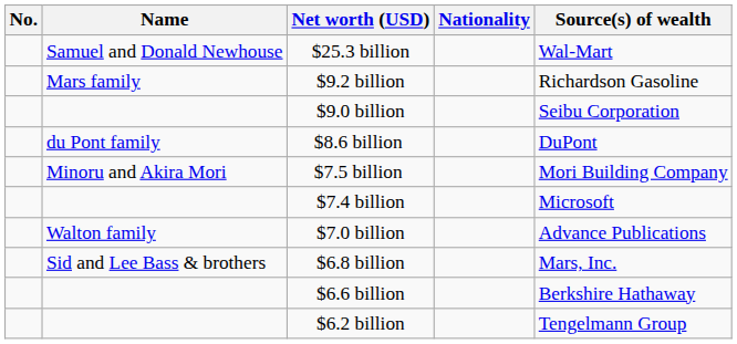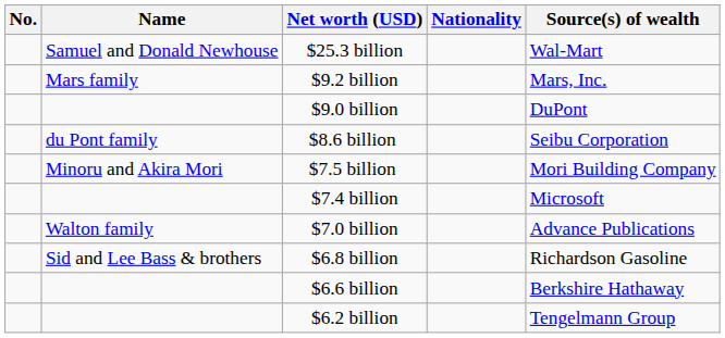 <table class="wikitable sortable">
 <tr>
 <th>No.</th>
 <th>Name</th>
 <th><a href='#'>Net worth</a> (<a href='#'>USD</a>)</th>
 <th><a href='#'>Nationality</a></th>
 <th>Source(s) of wealth</th>
 </tr>
 <tr>
 <td style="text-align:center;"> </td>
 <td><a href='#'>Samuel</a> and <a href='#'>Donald Newhouse</a></td>
 <td style="text-align:center;">$25.3 billion </td>
 <td></td>
 <td><a href='#'>Wal-Mart</a></td>
 </tr>
 <tr>
 <td style="text-align:center;"> </td>
 <td><a href='#'>Mars family</a></td>
 <td style="text-align:center;">$9.2 billion </td>
 <td></td>
-<td>Richardson Gasoline</td>
+<td><a href='#'>Mars, Inc.</a></td>
 </tr>
 <tr>
 <td style="text-align:center;"> </td>
 <td></td>
 <td style="text-align:center;">$9.0 billion </td>
 <td></td>
-<td><a href='#'>Seibu Corporation</a></td>
+<td><a href='#'>DuPont</a></td>
 </tr>
 <tr>
 <td style="text-align:center;"> </td>
 <td><a href='#'>du Pont family</a></td>
 <td style="text-align:center;">$8.6 billion </td>
 <td></td>
-<td><a href='#'>DuPont</a></td>
+<td><a href='#'>Seibu Corporation</a></td>
 </tr>
 <tr>
 <td style="text-align:center;"> </td>
 <td><a href='#'>Minoru</a> and <a href='#'>Akira Mori</a></td>
 <td style="text-align:center;">$7.5 billion </td>
 <td></td>
 <td><a href='#'>Mori Building Company</a></td>
 </tr>
 <tr>
 <td style="text-align:center;"> </td>
 <td></td>
 <td style="text-align:center;">$7.4 billion </td>
 <td></td>
 <td><a href='#'>Microsoft</a></td>
 </tr>
 <tr>
 <td style="text-align:center;"> </td>
 <td><a href='#'>Walton family</a></td>
 <td style="text-align:center;">$7.0 billion </td>
 <td></td>
 <td><a href='#'>Advance Publications</a></td>
 </tr>
 <tr>
 <td style="text-align:center;"> </td>
 <td><a href='#'>Sid</a> and <a href='#'>Lee Bass</a> & brothers</td>
 <td style="text-align:center;">$6.8 billion </td>
 <td></td>
-<td><a href='#'>Mars, Inc.</a></td>
+<td>Richardson Gasoline</td>
 </tr>
 <tr>
 <td style="text-align:center;"> </td>
 <td></td>
 <td style="text-align:center;">$6.6 billion </td>
 <td></td>
 <td><a href='#'>Berkshire Hathaway</a></td>
 </tr>
 <tr>
 <td style="text-align:center;"> </td>
 <td></td>
 <td style="text-align:center;">$6.2 billion </td>
 <td></td>
 <td><a href='#'>Tengelmann Group</a></td>
 </tr>
 </table>
